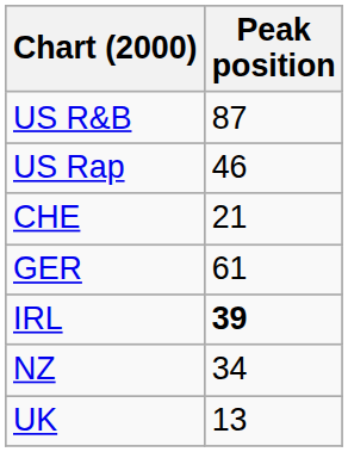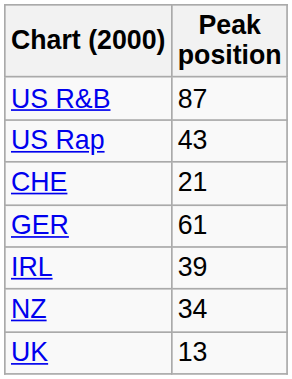 <table class="wikitable sortable plainrowheaders">
 <tr>
 <th scope="col">Chart (2000)</th>
 <th scope="col">Peak<br>position</th>
 </tr>
 <tr>
 <td><a href='#'>US R&B</a></td>
 <td>87</td>
 </tr>
 <tr>
 <td><a href='#'>US Rap</a></td>
-<td>46</td>
+<td>43</td>
 </tr>
 <tr>
 <td><a href='#'>CHE</a></td>
 <td>21</td>
 </tr>
 <tr>
 <td><a href='#'>GER</a></td>
 <td>61</td>
 </tr>
 <tr>
 <td><a href='#'>IRL</a></td>
-<td><strong>39</strong></td>
+<td>39</td>
 </tr>
 <tr>
 <td><a href='#'>NZ</a></td>
 <td>34</td>
 </tr>
 <tr>
 <td><a href='#'>UK</a></td>
 <td>13</td>
 </tr>
 </table>
